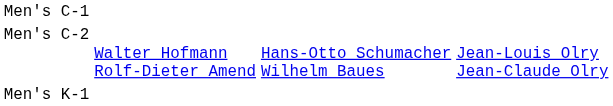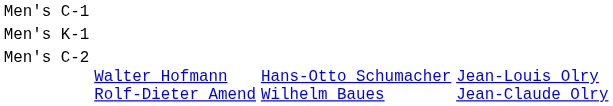 <table>
 <tr valign="top">
 <td>Men's C-1<br></td>
+<td></td>
+<td></td>
+<td></td>
+</tr>
+<tr valign="top">
+<td>Men's K-1<br></td>
 <td></td>
 <td></td>
 <td></td>
 </tr>
 <tr valign="top">
 <td>Men's C-2<br></td>
 <td><br> <a href='#'>Walter Hofmann</a><br> <a href='#'>Rolf-Dieter Amend</a></td>
 <td><br> <a href='#'>Hans-Otto Schumacher</a><br> <a href='#'>Wilhelm Baues</a></td>
 <td><br> <a href='#'>Jean-Louis Olry</a><br> <a href='#'>Jean-Claude Olry</a></td>
 </tr>
-<tr valign="top">
-<td>Men's K-1<br></td>
-<td></td>
-<td></td>
-<td></td>
-</tr>
 </table>
